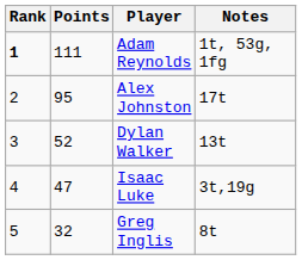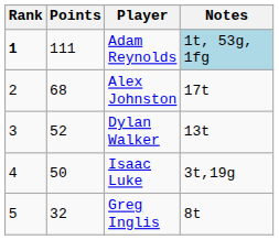 <table class="wikitable" style="font-size:90%">
 <tr style="background:#efefef;">
 <th style="width:20px;">Rank</th>
 <th style="width:20px;">Points</th>
 <th style="width:10px;">Player</th>
 <th style="width:70px;">Notes</th>
 </tr>
 <tr>
 <td><strong>1</strong></td>
 <td>111</td>
 <td><a href='#'>Adam Reynolds</a></td>
-<td>1t, 53g, 1fg</td>
+<td style="background: lightblue;">1t, 53g, 1fg</td>
 </tr>
 <tr>
 <td>2</td>
-<td>95</td>
+<td>68</td>
 <td><a href='#'>Alex Johnston</a></td>
 <td>17t</td>
 </tr>
 <tr>
 <td>3</td>
 <td>52</td>
 <td><a href='#'>Dylan Walker</a></td>
 <td>13t</td>
 </tr>
 <tr>
 <td>4</td>
-<td>47</td>
+<td>50</td>
 <td><a href='#'>Isaac Luke</a></td>
 <td>3t,19g</td>
 </tr>
 <tr>
 <td>5</td>
 <td>32</td>
 <td><a href='#'>Greg Inglis</a></td>
 <td>8t</td>
 </tr>
 </table>
